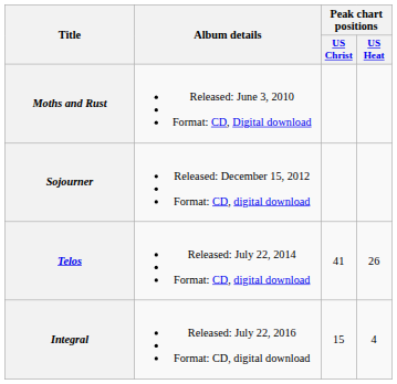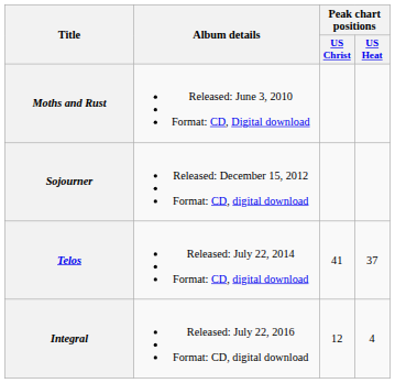 <table class="wikitable plainrowheaders" style="text-align:center;">
 <tr>
 <th scope="col" rowspan="2" style="width:11em;">Title</th>
 <th scope="col" rowspan="2" style="width:16em;">Album details</th>
 <th scope="col" colspan="2">Peak chart positions</th>
 </tr>
 <tr>
 <th style="width:3em; font-size:90%"><a href='#'>US<br>Christ</a><br></th>
 <th style="width:3em; font-size:90%"><a href='#'>US<br>Heat</a><br></th>
 </tr>
 <tr>
 <th scope="row"><em>Moths and Rust</em></th>
 <td><br><ul><li>Released: June 3, 2010</li><li></li><li>Format: <a href='#'>CD</a>, <a href='#'>Digital download</a></li></ul></td>
 <td></td>
 <td></td>
 </tr>
 <tr>
 <th scope="row"><em>Sojourner</em></th>
 <td><br><ul><li>Released: December 15, 2012</li><li></li><li>Format: <a href='#'>CD</a>, <a href='#'>digital download</a></li></ul></td>
 <td></td>
 <td></td>
 </tr>
 <tr>
 <th scope="row"><em><a href='#'>Telos</a></em></th>
 <td><br><ul><li>Released: July 22, 2014</li><li></li><li>Format: <a href='#'>CD</a>, <a href='#'>digital download</a></li></ul></td>
 <td>41</td>
-<td>26</td>
+<td>37</td>
 </tr>
 <tr>
 <th scope="row"><em>Integral</em></th>
 <td><br><ul><li>Released: July 22, 2016</li><li></li><li>Format: CD, digital download</li></ul></td>
-<td>15</td>
+<td>12</td>
 <td>4</td>
 </tr>
 </table>
